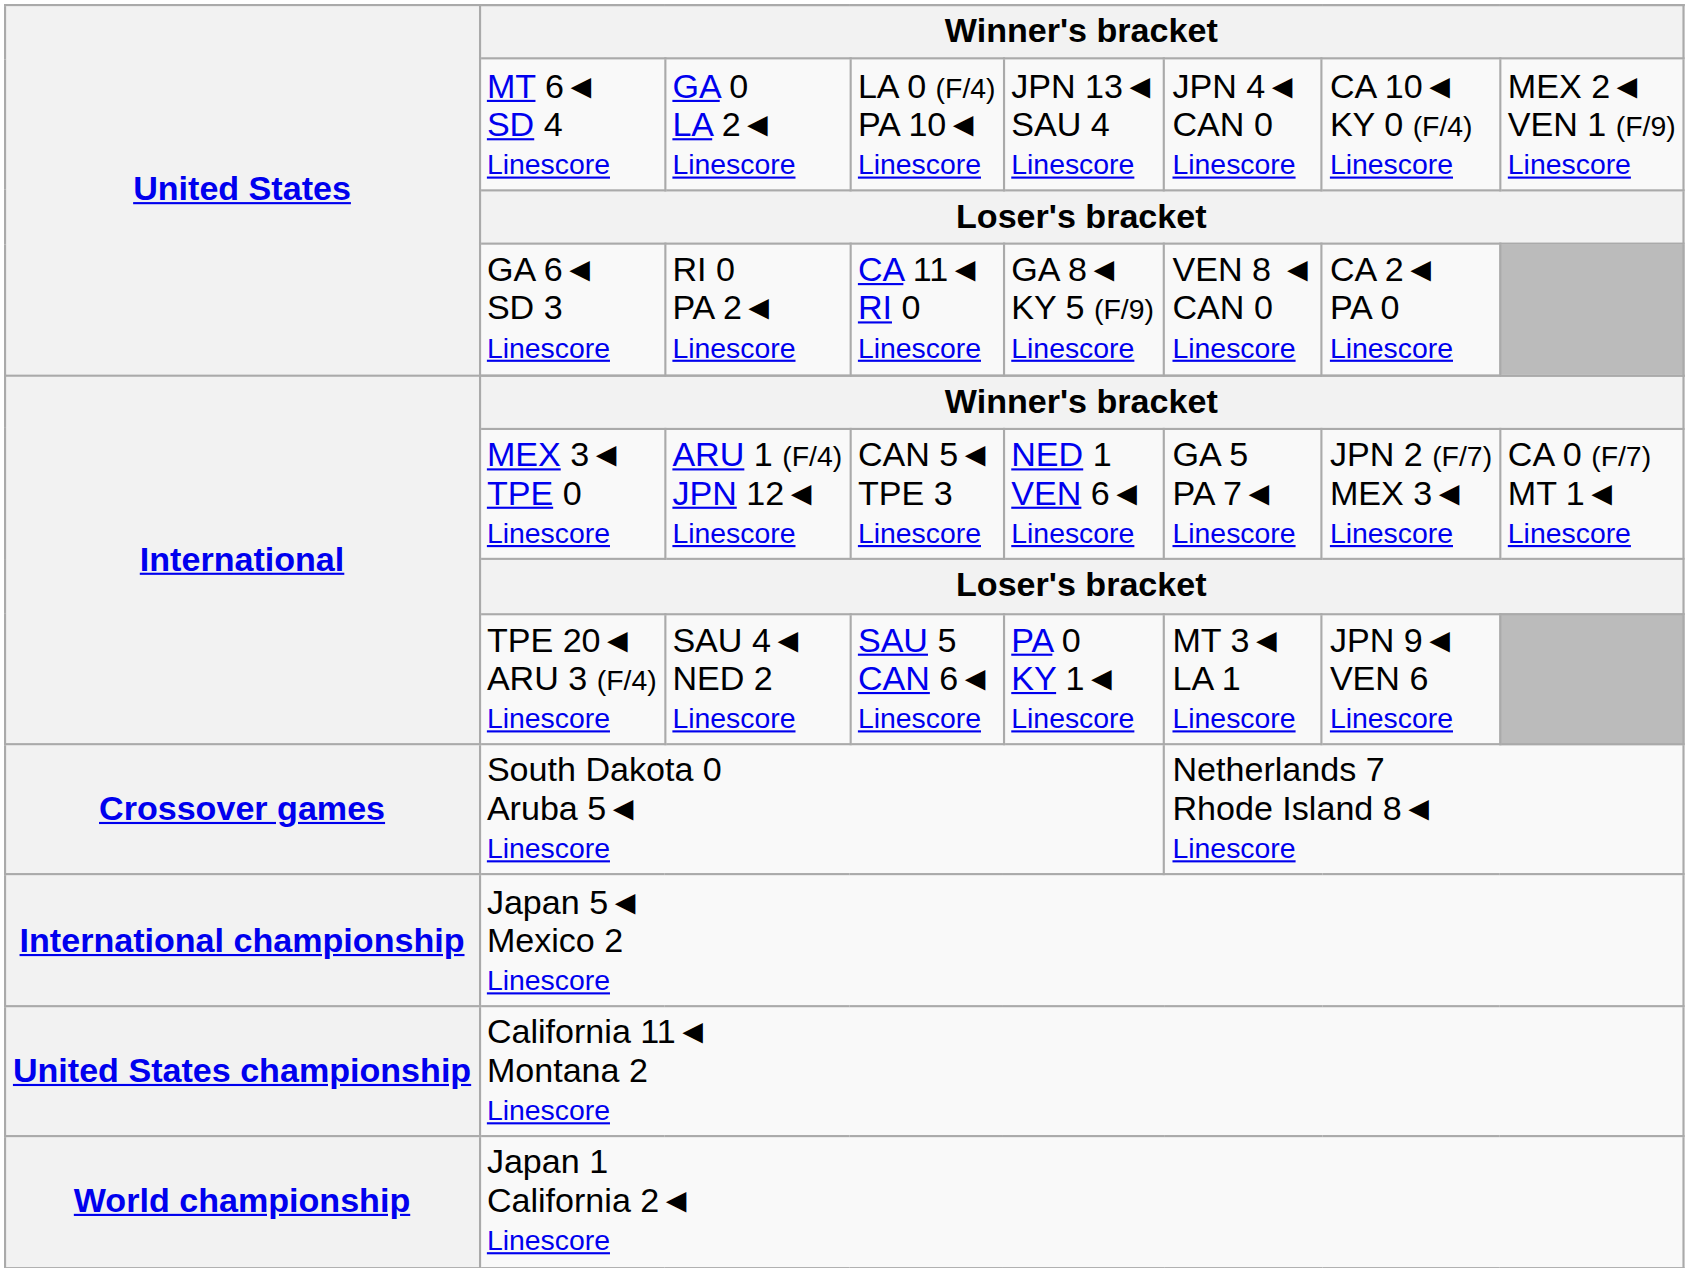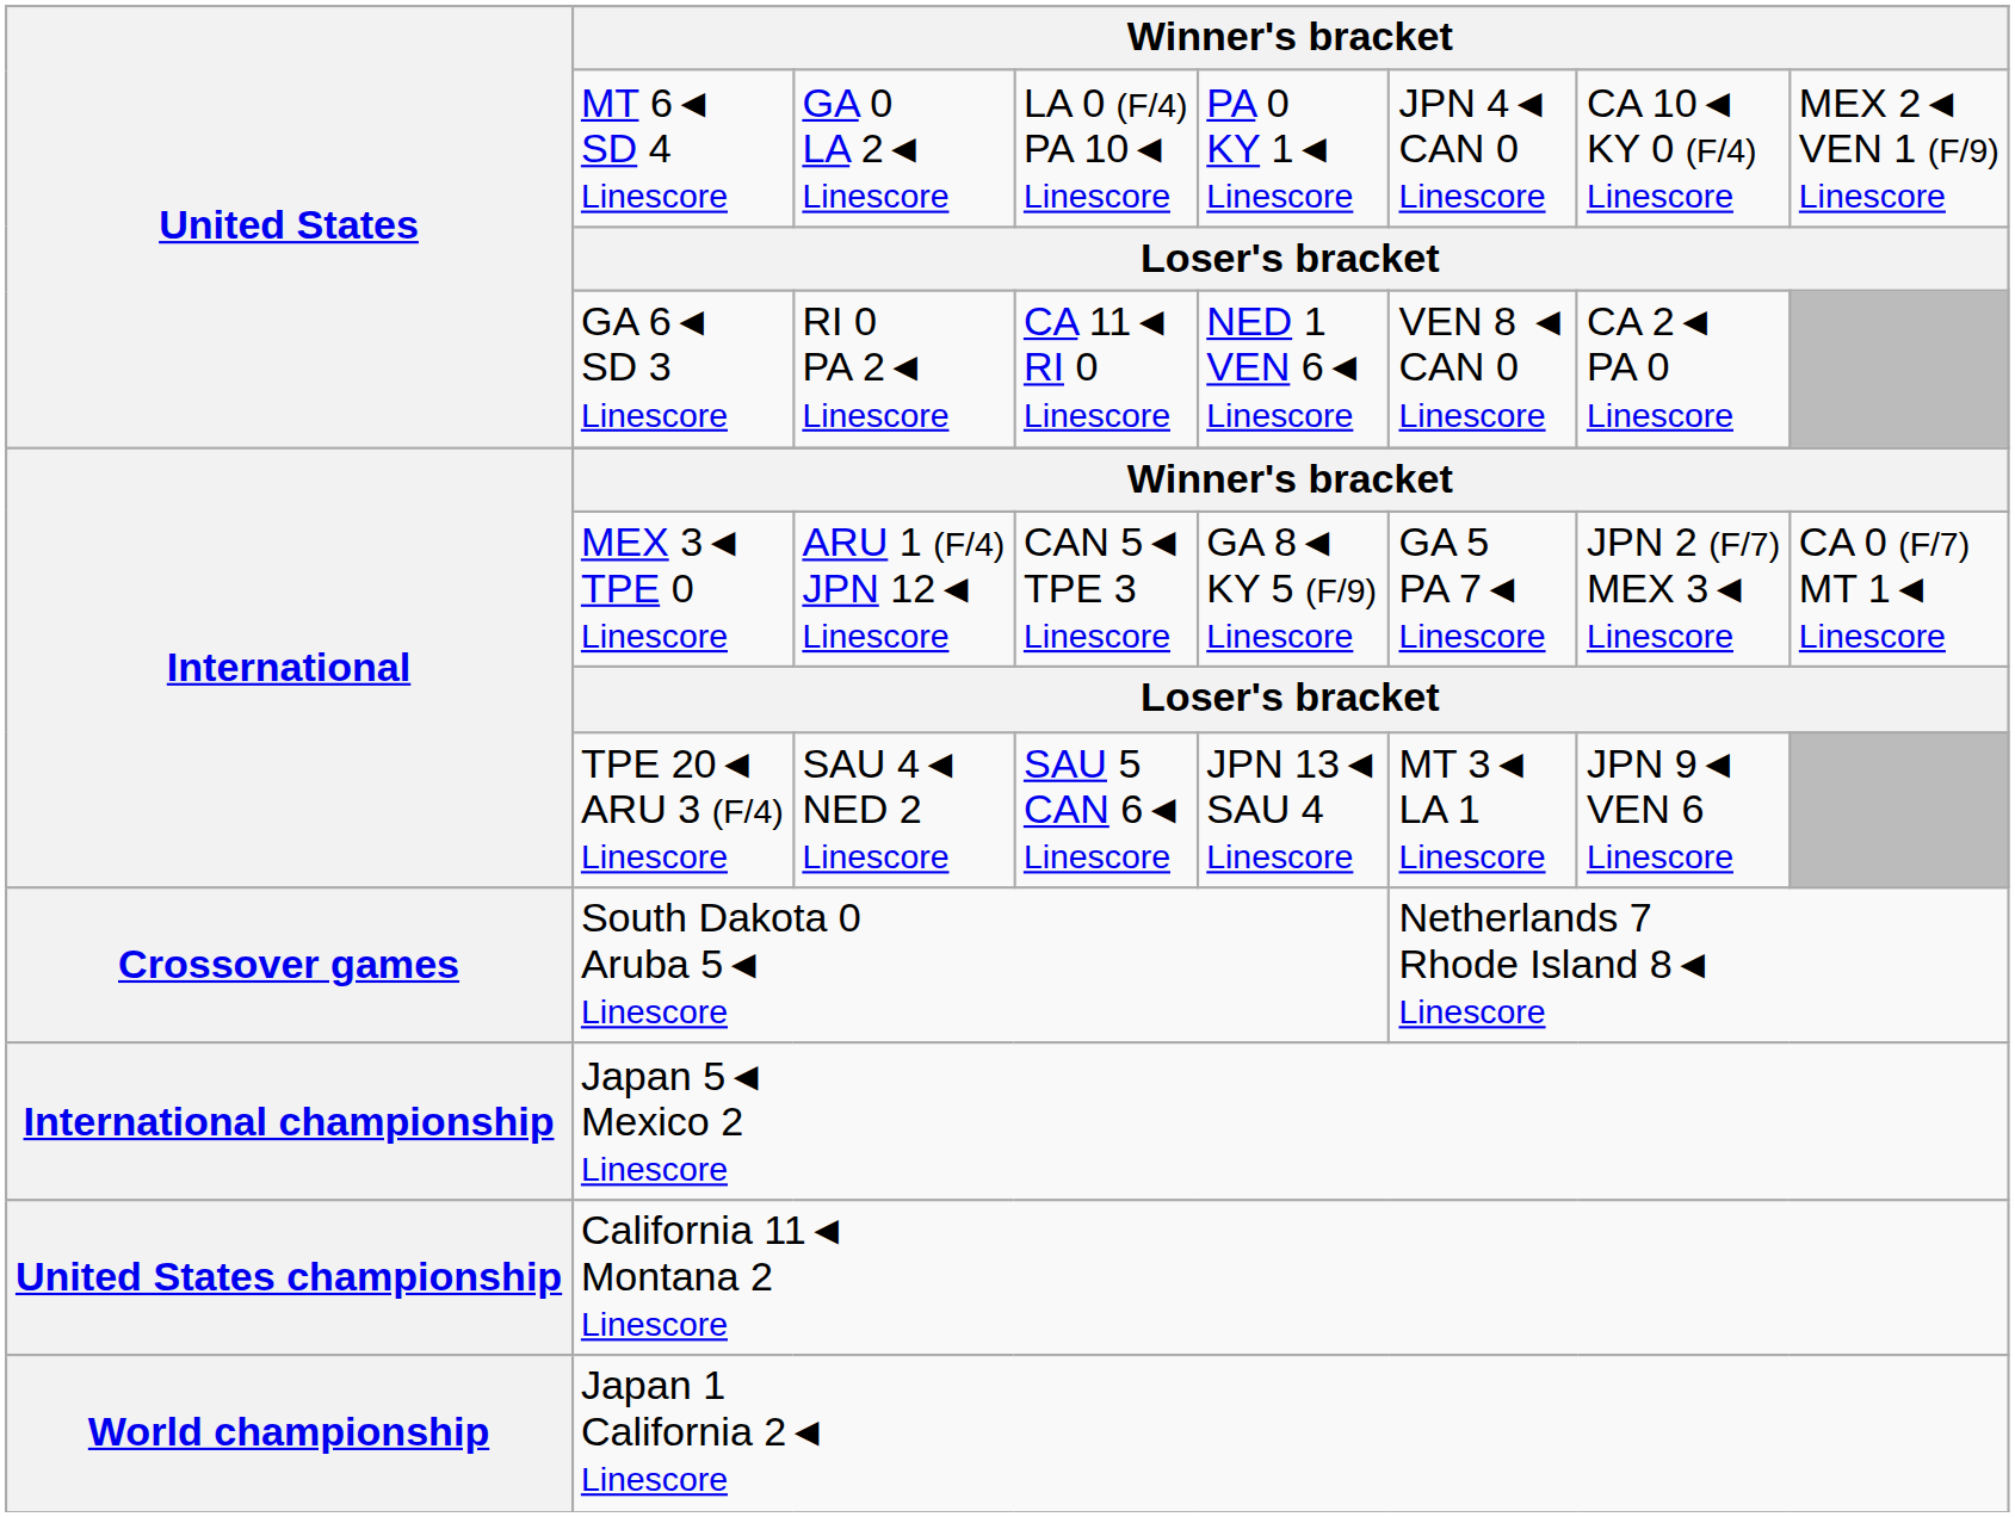 <table class="wikitable">
 <tr>
 <th rowspan="5"><a href='#'>United States</a></th>
 </tr>
 <tr>
 <th colspan="7">Winner's bracket</th>
 </tr>
 <tr>
 <td> <a href='#'>MT</a> 6◄ <br>  <a href='#'>SD</a> 4 <br><small><a href='#'>Linescore</a></small></td>
 <td> <a href='#'>GA</a> 0 <br>  <a href='#'>LA</a> 2◄ <br><small><a href='#'>Linescore</a></small></td>
 <td> LA 0 <small>(F/4)</small> <br>  PA 10◄ <br><small><a href='#'>Linescore</a></small></td>
-<td> JPN 13◄ <br>  SAU 4 <br><small><a href='#'>Linescore</a></small></td>
+<td> <a href='#'>PA</a> 0 <br>  <a href='#'>KY</a> 1◄ <br><small><a href='#'>Linescore</a></small></td>
 <td> JPN 4◄ <br>  CAN 0 <br><small><a href='#'>Linescore</a></small></td>
 <td> CA 10◄ <br>  KY 0 <small>(F/4)</small><br><small><a href='#'>Linescore</a></small></td>
 <td> MEX 2◄ <br>  VEN 1 <small>(F/9)</small> <br> <small><a href='#'>Linescore</a></small></td>
 </tr>
 <tr>
 <th colspan="7">Loser's bracket</th>
 </tr>
 <tr>
 <td> GA 6◄ <br>  SD 3 <br><small><a href='#'>Linescore</a></small></td>
 <td> RI 0 <br>  PA 2◄ <br><small><a href='#'>Linescore</a></small></td>
 <td> <a href='#'>CA</a> 11◄ <br>  <a href='#'>RI</a> 0 <br><small><a href='#'>Linescore</a></small></td>
-<td> GA 8◄ <br>  KY 5 <small>(F/9)</small><br><small><a href='#'>Linescore</a></small></td>
+<td> <a href='#'>NED</a> 1 <br>  <a href='#'>VEN</a> 6◄ <br><small><a href='#'>Linescore</a></small></td>
 <td> VEN 8 ◄ <br>  CAN 0 <br><small><a href='#'>Linescore</a></small></td>
 <td> CA 2◄ <br>  PA 0 <br><small><a href='#'>Linescore</a></small></td>
 <td bgcolor="bbbbbb"> </td>
 </tr>
 <tr>
 <th rowspan="5"><a href='#'>International</a></th>
 </tr>
 <tr>
 <th colspan="7">Winner's bracket</th>
 </tr>
 <tr>
 <td> <a href='#'>MEX</a> 3◄ <br>  <a href='#'>TPE</a> 0 <br><small><a href='#'>Linescore</a></small></td>
 <td> <a href='#'>ARU</a> 1 <small>(F/4)</small> <br>  <a href='#'>JPN</a> 12◄ <br><small><a href='#'>Linescore</a></small></td>
 <td> CAN 5◄ <br>  TPE 3 <br><small><a href='#'>Linescore</a></small></td>
-<td> <a href='#'>NED</a> 1 <br>  <a href='#'>VEN</a> 6◄ <br><small><a href='#'>Linescore</a></small></td>
+<td> GA 8◄ <br>  KY 5 <small>(F/9)</small><br><small><a href='#'>Linescore</a></small></td>
 <td> GA 5 <br>  PA 7◄ <br><small><a href='#'>Linescore</a></small></td>
 <td> JPN 2 <small>(F/7)</small> <br>  MEX 3◄ <br> <small><a href='#'>Linescore</a></small></td>
 <td> CA 0 <small>(F/7)</small> <br>  MT 1◄ <br><small><a href='#'>Linescore</a></small></td>
 </tr>
 <tr>
 <th colspan="7">Loser's bracket</th>
 </tr>
 <tr>
 <td> TPE 20◄ <br>  ARU 3 <small>(F/4)</small><br><small><a href='#'>Linescore</a></small></td>
 <td> SAU 4◄ <br>  NED 2 <br><small><a href='#'>Linescore</a></small></td>
 <td> <a href='#'>SAU</a> 5 <br>  <a href='#'>CAN</a> 6◄ <br><small><a href='#'>Linescore</a></small></td>
-<td> <a href='#'>PA</a> 0 <br>  <a href='#'>KY</a> 1◄ <br><small><a href='#'>Linescore</a></small></td>
+<td> JPN 13◄ <br>  SAU 4 <br><small><a href='#'>Linescore</a></small></td>
 <td> MT 3◄ <br>  LA 1 <br><small><a href='#'>Linescore</a></small></td>
 <td> JPN 9◄ <br>  VEN 6 <br><small><a href='#'>Linescore</a></small></td>
 <td bgcolor="bbbbbb"> </td>
 </tr>
 <tr>
 <th><a href='#'>Crossover games</a></th>
 <td colspan="4"> South Dakota 0 <br>  Aruba 5◄ <br><small><a href='#'>Linescore</a></small></td>
 <td colspan="4"> Netherlands 7 <br>  Rhode Island 8◄ <br><small><a href='#'>Linescore</a></small></td>
 </tr>
 <tr>
 <th><a href='#'>International championship</a></th>
 <td colspan="8"> Japan 5◄ <br>  Mexico 2<br><small><a href='#'>Linescore</a></small></td>
 </tr>
 <tr>
 <th><a href='#'>United States championship</a></th>
 <td colspan="8"> California 11◄ <br>  Montana 2 <br><small><a href='#'>Linescore</a></small></td>
 </tr>
 <tr>
 <th><a href='#'>World championship</a></th>
 <td colspan="8"> Japan 1 <br>  California 2◄ <br><small><a href='#'>Linescore</a></small></td>
 </tr>
 </table>
